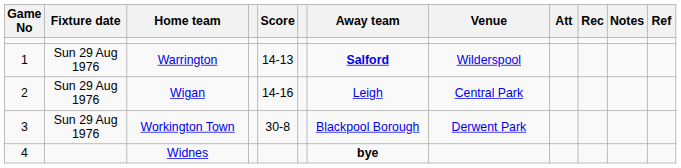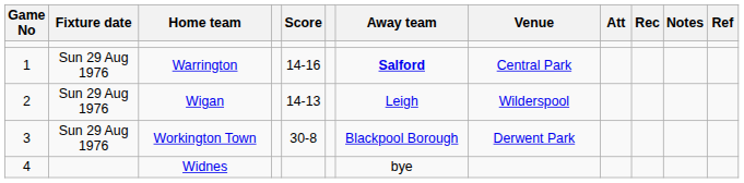 <table class="wikitable" style="text-align:center;">
 <tr>
 <th width=20 abbr="No">Game No</th>
 <th width=100 abbr="Date">Fixture date</th>
 <th width=150 abbr="Home team">Home team</th>
 <th width=5 abbr="space"></th>
 <th width=20 abbr="Score">Score</th>
 <th width=5 abbr="space"></th>
 <th width=150 abbr="Away team">Away team</th>
 <th width=150 abbr="Venue">Venue</th>
 <th width=30 abbr="Att">Att</th>
 <th width=30 abbr="Rec">Rec</th>
 <th width=20 abbr="Notes">Notes</th>
 <th width=30 abbr="Ref">Ref</th>
 </tr>
 <tr>
 <td></td>
 <td></td>
 <td></td>
 <td></td>
 <td></td>
 <td></td>
 <td></td>
 <td></td>
 <td></td>
 <td></td>
 <td></td>
 </tr>
 <tr>
 <td>1</td>
 <td>Sun 29 Aug 1976</td>
 <td><a href='#'>Warrington</a></td>
 <td></td>
-<td>14-13</td>
+<td>14-16</td>
 <td></td>
 <td><strong><a href='#'>Salford</a></strong></td>
-<td><a href='#'>Wilderspool</a></td>
+<td><a href='#'>Central Park</a></td>
 <td></td>
 <td></td>
 <td></td>
 <td></td>
 </tr>
 <tr>
 <td>2</td>
 <td>Sun 29 Aug 1976</td>
 <td><a href='#'>Wigan</a></td>
 <td></td>
-<td>14-16</td>
+<td>14-13</td>
 <td></td>
 <td><a href='#'>Leigh</a></td>
-<td><a href='#'>Central Park</a></td>
+<td><a href='#'>Wilderspool</a></td>
 <td></td>
 <td></td>
 <td></td>
 <td></td>
 </tr>
 <tr>
 <td>3</td>
 <td>Sun 29 Aug 1976</td>
 <td><a href='#'>Workington Town</a></td>
 <td></td>
 <td>30-8</td>
 <td></td>
 <td><a href='#'>Blackpool Borough</a></td>
 <td><a href='#'>Derwent Park</a></td>
 <td></td>
 <td></td>
 <td></td>
 <td></td>
 </tr>
 <tr>
 <td>4</td>
 <td></td>
 <td><a href='#'>Widnes</a></td>
 <td></td>
 <td></td>
 <td></td>
-<td><strong>bye</strong></td>
+<td>bye</td>
 <td></td>
 <td></td>
 <td></td>
 <td></td>
 <td></td>
 </tr>
 </table>
